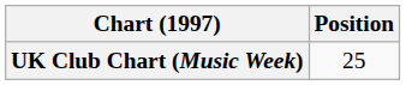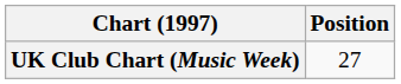 <table class="wikitable plainrowheaders" style="text-align:center">
 <tr>
 <th scope="col">Chart (1997)</th>
 <th scope="col">Position</th>
 </tr>
 <tr>
 <th scope="row">UK Club Chart (<em>Music Week</em>)</th>
-<td>25</td>
+<td>27</td>
 </tr>
 </table>
